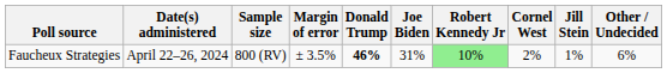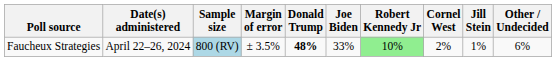 <table class="wikitable sortable mw-datatable" style="font-size:90%;text-align:center;line-height:17px">
 <tr valign=bottom>
 <th>Poll source</th>
 <th>Date(s)<br>administered</th>
 <th>Sample<br>size</th>
 <th>Margin<br>of error</th>
 <th class="unsortable">Donald<br>Trump<br></th>
 <th class="unsortable">Joe<br>Biden<br></th>
 <th class="unsortable">Robert<br>Kennedy Jr<br></th>
 <th class="unsortable">Cornel<br>West<br></th>
 <th class="unsortable">Jill<br>Stein<br></th>
 <th class="unsortable">Other /<br>Undecided</th>
 </tr>
 <tr>
 <td style="text-align:left;">Faucheux Strategies</td>
 <td data-sort-value=2024-05-10>April 22–26, 2024</td>
-<td>800 (RV)</td>
+<td style="background: lightblue;">800 (RV)</td>
 <td>± 3.5%</td>
-<td><strong>46%</strong></td>
-<td>31%</td>
+<td><strong>48%</strong></td>
+<td>33%</td>
 <td style="background: lightgreen;">10%</td>
 <td>2%</td>
 <td>1%</td>
 <td>6%</td>
 </tr>
 </table>
